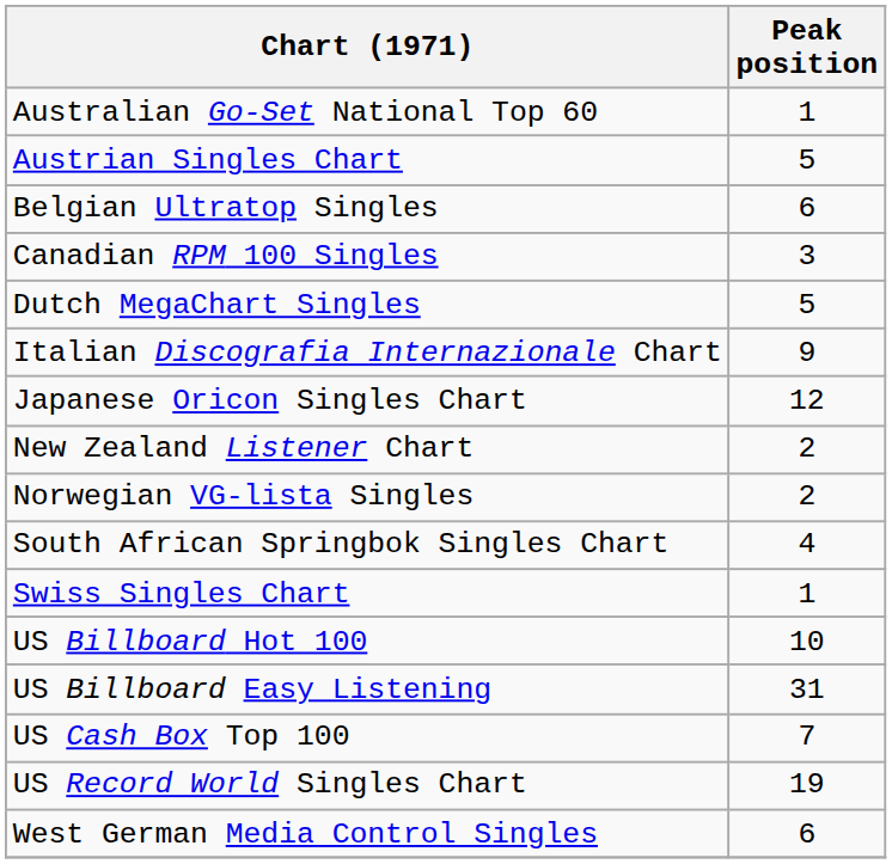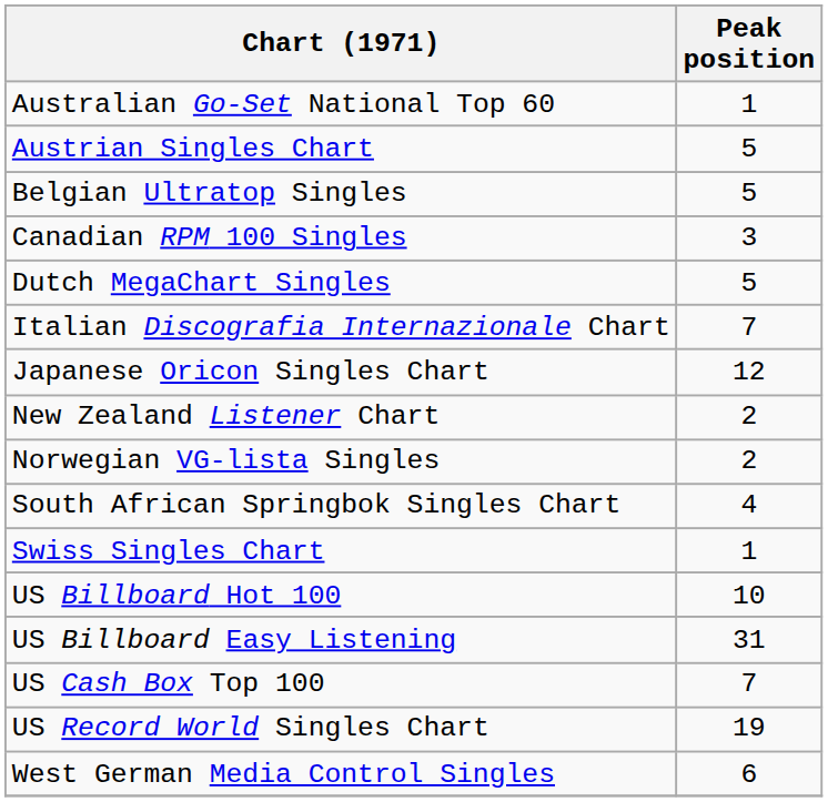 <table class="wikitable sortable">
 <tr>
 <th>Chart (1971)</th>
 <th>Peak<br>position</th>
 </tr>
 <tr>
 <td>Australian <em><a href='#'>Go-Set</a></em> National Top 60</td>
 <td style="text-align:center;">1</td>
 </tr>
 <tr>
 <td><a href='#'>Austrian Singles Chart</a></td>
 <td style="text-align:center;">5</td>
 </tr>
 <tr>
 <td>Belgian <a href='#'>Ultratop</a> Singles</td>
-<td style="text-align:center;">6</td>
+<td style="text-align:center;">5</td>
 </tr>
 <tr>
 <td>Canadian <a href='#'><em>RPM</em> 100 Singles</a></td>
 <td style="text-align:center;">3</td>
 </tr>
 <tr>
 <td>Dutch <a href='#'>MegaChart Singles</a></td>
 <td style="text-align:center;">5</td>
 </tr>
 <tr>
 <td>Italian <em><a href='#'>Discografia Internazionale</a></em> Chart</td>
-<td style="text-align:center;">9</td>
+<td style="text-align:center;">7</td>
 </tr>
 <tr>
 <td>Japanese <a href='#'>Oricon</a> Singles Chart</td>
 <td style="text-align:center;">12</td>
 </tr>
 <tr>
 <td>New Zealand <em><a href='#'>Listener</a></em> Chart</td>
 <td style="text-align:center;">2</td>
 </tr>
 <tr>
 <td>Norwegian <a href='#'>VG-lista</a> Singles</td>
 <td style="text-align:center;">2</td>
 </tr>
 <tr>
 <td>South African Springbok Singles Chart</td>
 <td style="text-align:center;">4</td>
 </tr>
 <tr>
 <td><a href='#'>Swiss Singles Chart</a></td>
 <td style="text-align:center;">1</td>
 </tr>
 <tr>
 <td>US <a href='#'><em>Billboard</em> Hot 100</a></td>
 <td style="text-align:center;">10</td>
 </tr>
 <tr>
 <td>US <em>Billboard</em> <a href='#'>Easy Listening</a></td>
 <td style="text-align:center;">31</td>
 </tr>
 <tr>
 <td>US <em><a href='#'>Cash Box</a></em> Top 100</td>
 <td align="center">7</td>
 </tr>
 <tr>
 <td>US <em><a href='#'>Record World</a></em> Singles Chart</td>
 <td style="text-align:center;">19</td>
 </tr>
 <tr>
 <td>West German <a href='#'>Media Control Singles</a></td>
 <td style="text-align:center;">6</td>
 </tr>
 <tr>
 </tr>
 </table>
